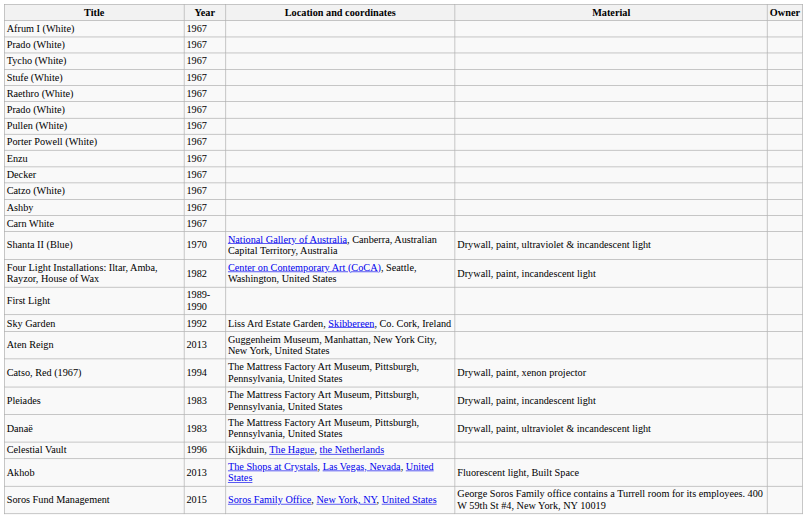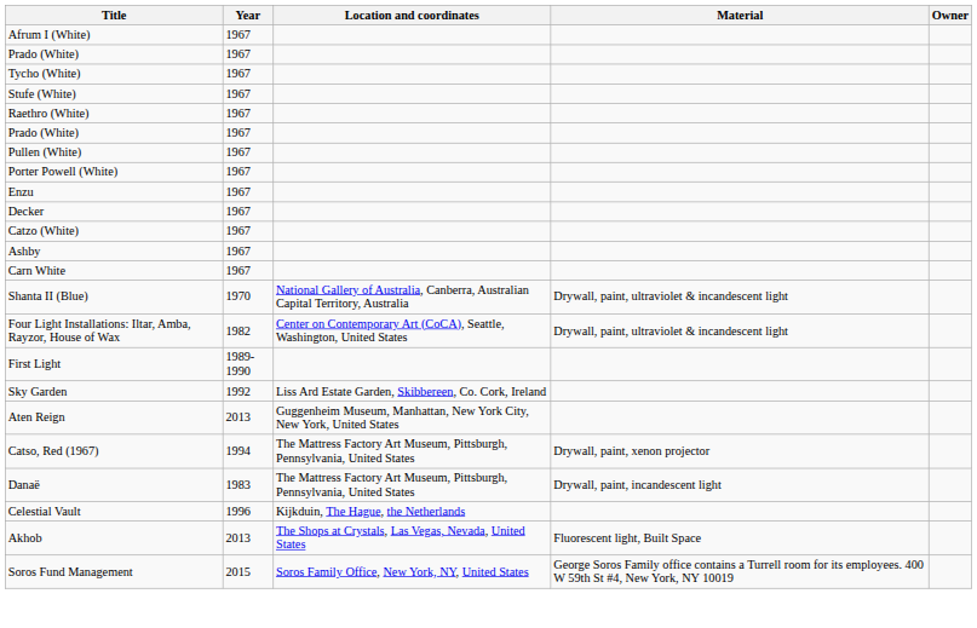 <table class="wikitable sortable">
 <tr>
 <th>Title</th>
 <th>Year</th>
 <th>Location and coordinates</th>
 <th>Material</th>
 <th>Owner</th>
 </tr>
 <tr>
 <td>Afrum I (White)</td>
 <td>1967</td>
 <td></td>
 <td></td>
 <td></td>
 </tr>
 <tr>
 <td>Prado (White)</td>
 <td>1967</td>
 <td></td>
 <td></td>
 <td></td>
 </tr>
 <tr>
 <td>Tycho (White)</td>
 <td>1967</td>
 <td></td>
 <td></td>
 <td></td>
 </tr>
 <tr>
 <td>Stufe (White)</td>
 <td>1967</td>
 <td></td>
 <td></td>
 <td></td>
 </tr>
 <tr>
 <td>Raethro (White)</td>
 <td>1967</td>
 <td></td>
 <td></td>
 <td></td>
 </tr>
 <tr>
 <td>Prado (White)</td>
 <td>1967</td>
 <td></td>
 <td></td>
 <td></td>
 </tr>
 <tr>
 <td>Pullen (White)</td>
 <td>1967</td>
 <td></td>
 <td></td>
 <td></td>
 </tr>
 <tr>
 <td>Porter Powell (White)</td>
 <td>1967</td>
 <td></td>
 <td></td>
 <td></td>
 </tr>
 <tr>
 <td>Enzu</td>
 <td>1967</td>
 <td></td>
 <td></td>
 <td></td>
 </tr>
 <tr>
 <td>Decker</td>
 <td>1967</td>
 <td></td>
 <td></td>
 <td></td>
 </tr>
 <tr>
 <td>Catzo (White)</td>
 <td>1967</td>
 <td></td>
 <td></td>
 <td></td>
 </tr>
 <tr>
 <td>Ashby</td>
 <td>1967</td>
 <td></td>
 <td></td>
 <td></td>
 </tr>
 <tr>
 <td>Carn White</td>
 <td>1967</td>
 <td></td>
 <td></td>
 <td></td>
 </tr>
 <tr>
 <td>Shanta II (Blue)</td>
 <td>1970</td>
 <td><a href='#'>National Gallery of Australia</a>, Canberra, Australian Capital Territory, Australia</td>
 <td>Drywall, paint, ultraviolet & incandescent light</td>
 <td></td>
 </tr>
 <tr>
 <td>Four Light Installations: Iltar, Amba, Rayzor, House of Wax</td>
 <td>1982</td>
 <td><a href='#'>Center on Contemporary Art (CoCA)</a>, Seattle, Washington, United States</td>
-<td>Drywall, paint, incandescent light</td>
+<td>Drywall, paint, ultraviolet & incandescent light</td>
 <td></td>
 </tr>
 <tr>
 <td>First Light</td>
 <td>1989-1990</td>
 <td></td>
 <td></td>
 <td></td>
 </tr>
 <tr>
 <td>Sky Garden</td>
 <td>1992</td>
 <td>Liss Ard Estate Garden, <a href='#'>Skibbereen</a>, Co. Cork, Ireland</td>
 <td></td>
 <td></td>
 </tr>
 <tr>
 <td>Aten Reign</td>
 <td>2013</td>
 <td>Guggenheim Museum, Manhattan, New York City, New York, United States</td>
 <td></td>
 <td></td>
 </tr>
 <tr>
 <td>Catso, Red (1967)</td>
 <td>1994</td>
 <td>The Mattress Factory Art Museum, Pittsburgh, Pennsylvania, United States</td>
 <td>Drywall, paint, xenon projector</td>
 <td></td>
 </tr>
 <tr>
-<td>Pleiades</td>
+<td>Danaë</td>
 <td>1983</td>
 <td>The Mattress Factory Art Museum, Pittsburgh, Pennsylvania, United States</td>
 <td>Drywall, paint, incandescent light</td>
-<td></td>
-</tr>
-<tr>
-<td>Danaë</td>
-<td>1983</td>
-<td>The Mattress Factory Art Museum, Pittsburgh, Pennsylvania, United States</td>
-<td>Drywall, paint, ultraviolet & incandescent light</td>
 <td></td>
 </tr>
 <tr>
 <td>Celestial Vault</td>
 <td>1996</td>
 <td>Kijkduin, <a href='#'>The Hague</a>, <a href='#'>the Netherlands</a></td>
 <td></td>
 <td></td>
 </tr>
 <tr>
 <td>Akhob</td>
 <td>2013</td>
 <td><a href='#'>The Shops at Crystals</a>, <a href='#'>Las Vegas, Nevada</a>, <a href='#'>United States</a></td>
 <td>Fluorescent light, Built Space</td>
 <td></td>
 </tr>
 <tr>
 <td>Soros Fund Management</td>
 <td>2015</td>
 <td><a href='#'>Soros Family Office</a>, <a href='#'>New York, NY</a>, <a href='#'>United States</a></td>
 <td>George Soros Family office contains a Turrell room for its employees. 400 W 59th St #4, New York, NY 10019</td>
 <td></td>
 </tr>
 </table>
